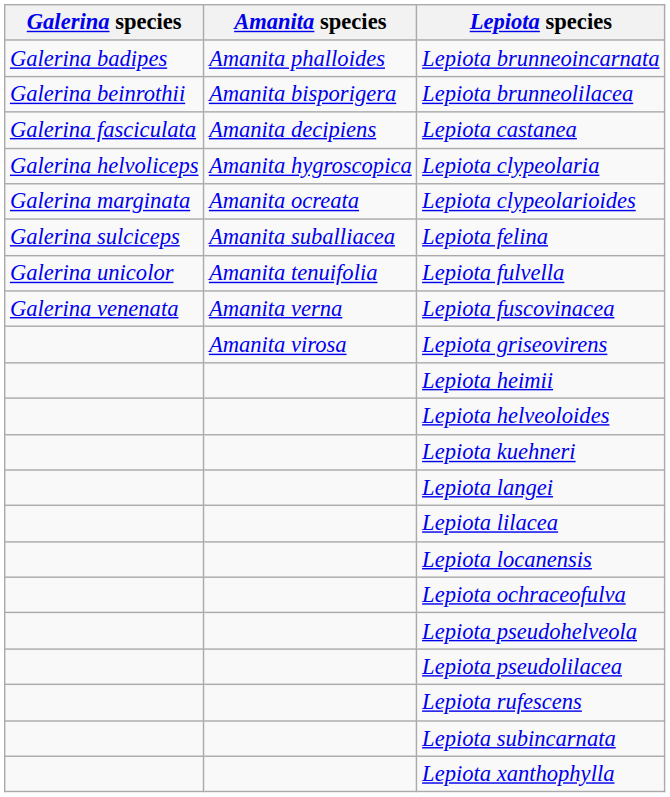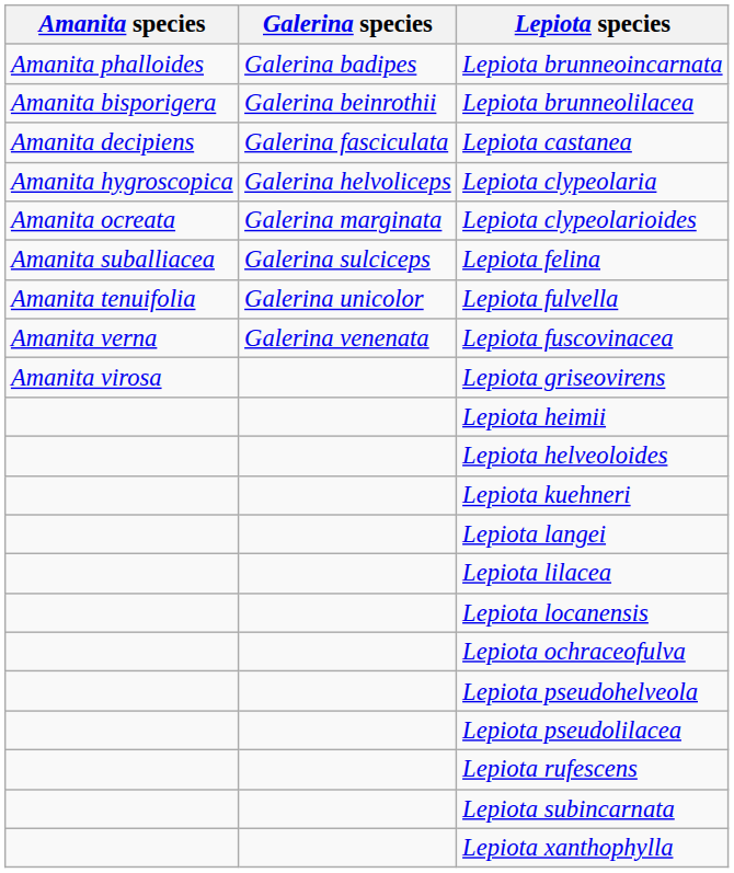 <table class="wikitable">
 <tr>
+<th><em><a href='#'>Amanita</a></em> species</th>
 <th><em><a href='#'>Galerina</a></em> species</th>
-<th><em><a href='#'>Amanita</a></em> species</th>
 <th><em><a href='#'>Lepiota</a></em> species</th>
 </tr>
 <tr>
+<td><em><a href='#'>Amanita phalloides</a></em></td>
 <td><em><a href='#'>Galerina badipes</a></em></td>
-<td><em><a href='#'>Amanita phalloides</a></em></td>
 <td><em><a href='#'>Lepiota brunneoincarnata</a></em></td>
 </tr>
 <tr>
+<td><em><a href='#'>Amanita bisporigera</a></em></td>
 <td><em><a href='#'>Galerina beinrothii</a></em></td>
-<td><em><a href='#'>Amanita bisporigera</a></em></td>
 <td><em><a href='#'>Lepiota brunneolilacea</a></em></td>
 </tr>
 <tr>
+<td><em><a href='#'>Amanita decipiens</a></em></td>
 <td><em><a href='#'>Galerina fasciculata</a></em></td>
-<td><em><a href='#'>Amanita decipiens</a></em></td>
 <td><em><a href='#'>Lepiota castanea</a></em></td>
 </tr>
 <tr>
+<td><em><a href='#'>Amanita hygroscopica</a></em></td>
 <td><em><a href='#'>Galerina helvoliceps</a></em></td>
-<td><em><a href='#'>Amanita hygroscopica</a></em></td>
 <td><em><a href='#'>Lepiota clypeolaria</a></em></td>
 </tr>
 <tr>
+<td><em><a href='#'>Amanita ocreata</a></em></td>
 <td><em><a href='#'>Galerina marginata</a></em></td>
-<td><em><a href='#'>Amanita ocreata</a></em></td>
 <td><em><a href='#'>Lepiota clypeolarioides</a></em></td>
 </tr>
 <tr>
+<td><em><a href='#'>Amanita suballiacea</a></em></td>
 <td><em><a href='#'>Galerina sulciceps</a></em></td>
-<td><em><a href='#'>Amanita suballiacea</a></em></td>
 <td><em><a href='#'>Lepiota felina</a></em></td>
 </tr>
 <tr>
+<td><em><a href='#'>Amanita tenuifolia</a></em></td>
 <td><em><a href='#'>Galerina unicolor</a></em></td>
-<td><em><a href='#'>Amanita tenuifolia</a></em></td>
 <td><em><a href='#'>Lepiota fulvella</a></em></td>
 </tr>
 <tr>
+<td><em><a href='#'>Amanita verna</a></em></td>
 <td><em><a href='#'>Galerina venenata</a></em></td>
-<td><em><a href='#'>Amanita verna</a></em></td>
 <td><em><a href='#'>Lepiota fuscovinacea</a></em></td>
 </tr>
 <tr>
+<td><em><a href='#'>Amanita virosa</a></em></td>
 <td></td>
-<td><em><a href='#'>Amanita virosa</a></em></td>
 <td><em><a href='#'>Lepiota griseovirens</a></em></td>
 </tr>
 <tr>
 <td></td>
 <td></td>
 <td><em><a href='#'>Lepiota heimii</a></em></td>
 </tr>
 <tr>
 <td></td>
 <td></td>
 <td><em><a href='#'>Lepiota helveoloides</a></em></td>
 </tr>
 <tr>
 <td></td>
 <td></td>
 <td><em><a href='#'>Lepiota kuehneri</a></em></td>
 </tr>
 <tr>
 <td></td>
 <td></td>
 <td><em><a href='#'>Lepiota langei</a></em></td>
 </tr>
 <tr>
 <td></td>
 <td></td>
 <td><em><a href='#'>Lepiota lilacea</a></em></td>
 </tr>
 <tr>
 <td></td>
 <td></td>
 <td><em><a href='#'>Lepiota locanensis</a></em></td>
 </tr>
 <tr>
 <td></td>
 <td></td>
 <td><em><a href='#'>Lepiota ochraceofulva</a></em></td>
 </tr>
 <tr>
 <td></td>
 <td></td>
 <td><em><a href='#'>Lepiota pseudohelveola</a></em></td>
 </tr>
 <tr>
 <td></td>
 <td></td>
 <td><em><a href='#'>Lepiota pseudolilacea</a></em></td>
 </tr>
 <tr>
 <td></td>
 <td></td>
 <td><em><a href='#'>Lepiota rufescens</a></em></td>
 </tr>
 <tr>
 <td></td>
 <td></td>
 <td><em><a href='#'>Lepiota subincarnata</a></em></td>
 </tr>
 <tr>
 <td></td>
 <td></td>
 <td><em><a href='#'>Lepiota xanthophylla</a></em></td>
 </tr>
 </table>
